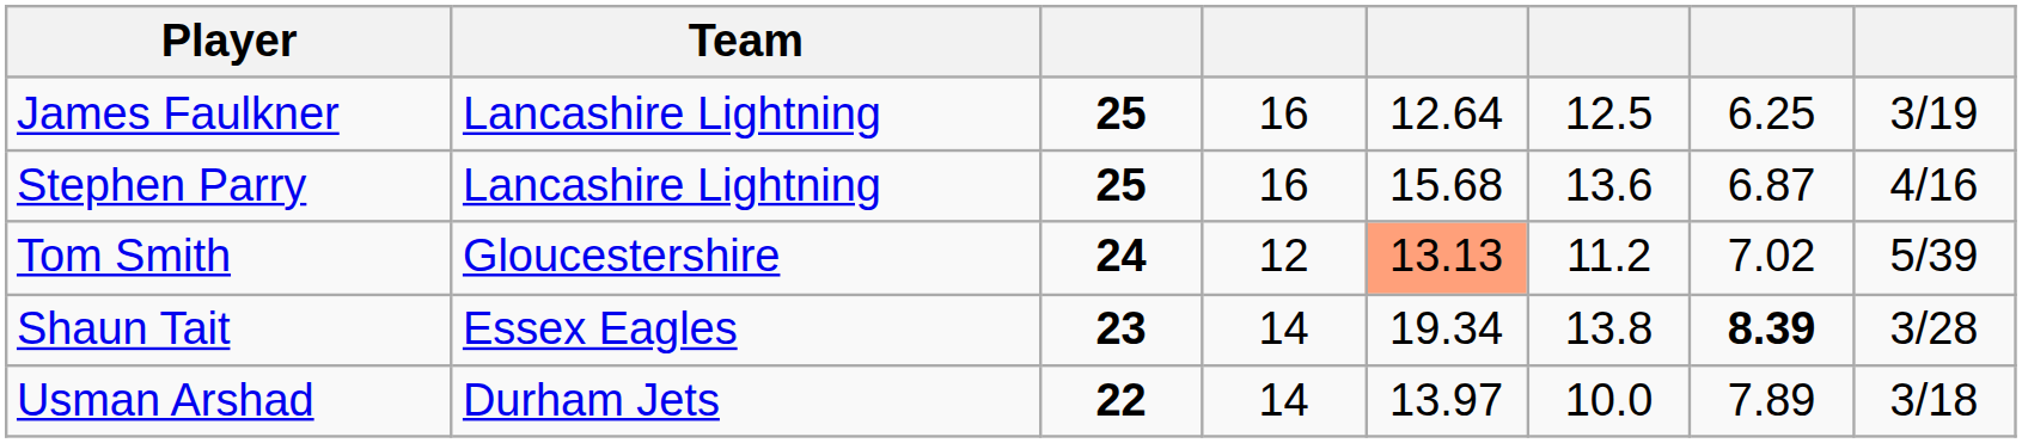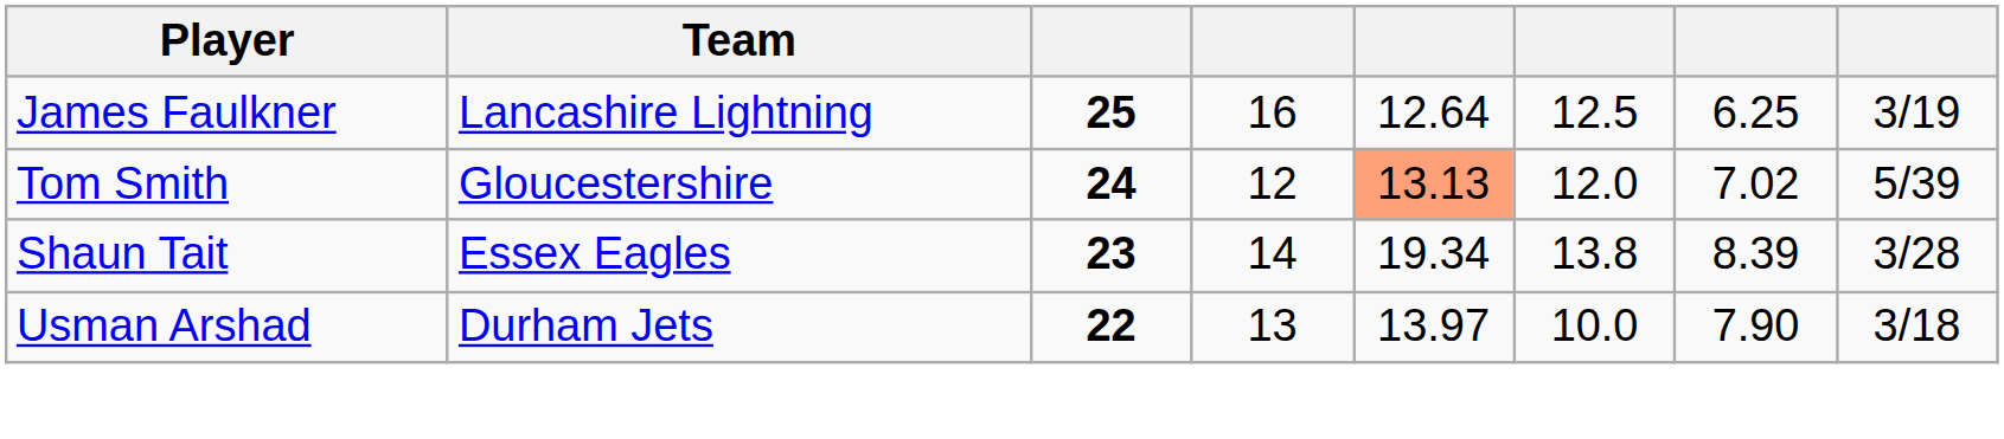 <table class="wikitable" style="text-align:center;">
 <tr>
 <th width=150>Player</th>
 <th width=200>Team</th>
 <th width=50></th>
 <th width=50></th>
 <th width=50></th>
 <th width=50></th>
 <th width=50></th>
 <th width=50></th>
 </tr>
 <tr>
 <td style="text-align:left;"><a href='#'>James Faulkner</a></td>
 <td style="text-align:left;"><a href='#'>Lancashire Lightning</a></td>
 <td><strong>25</strong></td>
 <td>16</td>
 <td>12.64</td>
 <td>12.5</td>
 <td>6.25</td>
 <td>3/19</td>
 </tr>
 <tr>
-<td style="text-align:left;"><a href='#'>Stephen Parry</a></td>
-<td style="text-align:left;"><a href='#'>Lancashire Lightning</a></td>
-<td><strong>25</strong></td>
-<td>16</td>
-<td>15.68</td>
-<td>13.6</td>
-<td>6.87</td>
-<td>4/16</td>
-</tr>
-<tr>
 <td style="text-align:left;"><a href='#'>Tom Smith</a></td>
 <td style="text-align:left;"><a href='#'>Gloucestershire</a></td>
 <td><strong>24</strong></td>
 <td>12</td>
 <td style="background: lightsalmon;">13.13</td>
-<td>11.2</td>
+<td>12.0</td>
 <td>7.02</td>
 <td>5/39</td>
 </tr>
 <tr>
 <td style="text-align:left;"><a href='#'>Shaun Tait</a></td>
 <td style="text-align:left;"><a href='#'>Essex Eagles</a></td>
 <td><strong>23</strong></td>
 <td>14</td>
 <td>19.34</td>
 <td>13.8</td>
-<td><strong>8.39</strong></td>
+<td>8.39</td>
 <td>3/28</td>
 </tr>
 <tr>
 <td style="text-align:left;"><a href='#'>Usman Arshad</a></td>
 <td style="text-align:left;"><a href='#'>Durham Jets</a></td>
 <td><strong>22</strong></td>
-<td>14</td>
+<td>13</td>
 <td>13.97</td>
 <td>10.0</td>
-<td>7.89</td>
+<td>7.90</td>
 <td>3/18</td>
 </tr>
 </table>
